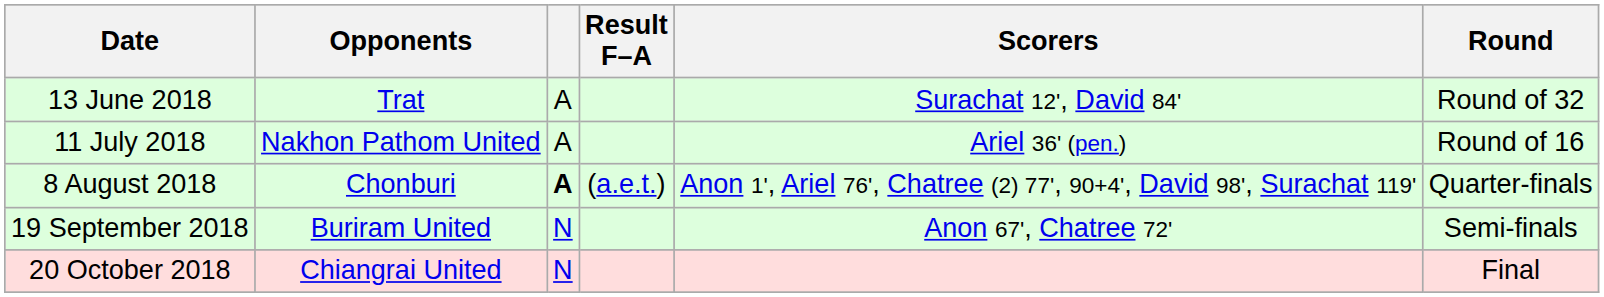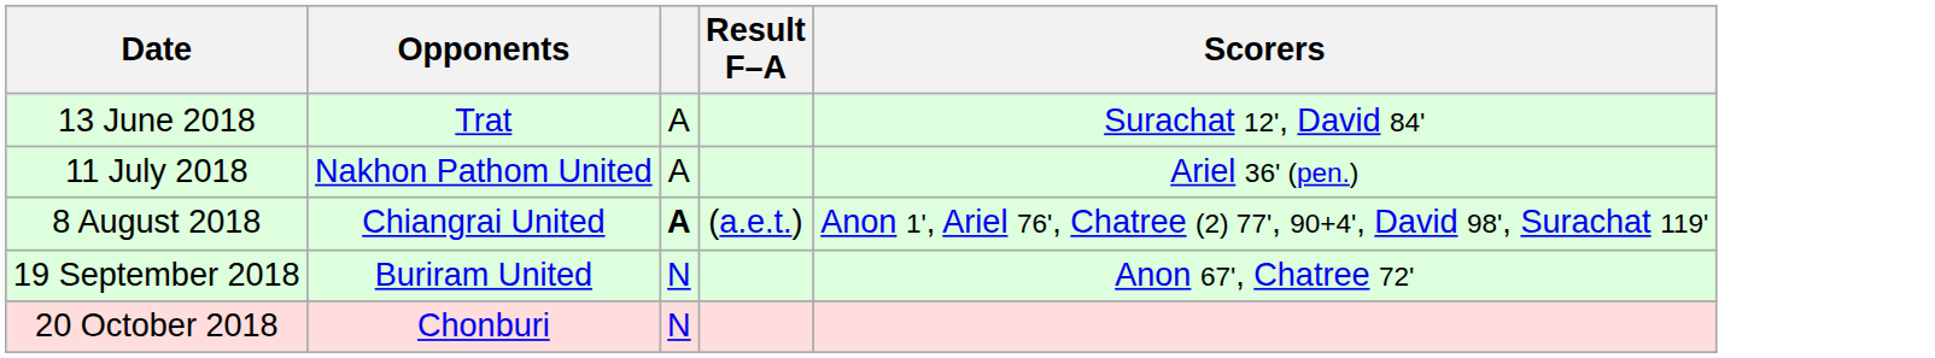 <table class="wikitable" style="text-align:center">
 <tr>
 <th>Date</th>
 <th>Opponents</th>
 <th></th>
 <th>Result<br>F–A</th>
 <th>Scorers</th>
-<th>Round</th>
 </tr>
 <tr bgcolor="#ddffdd">
 <td nowrap>13 June 2018</td>
 <td nowrap><a href='#'>Trat</a></td>
 <td>A</td>
 <td nowrap> </td>
 <td nowrap><a href='#'>Surachat</a> <small>12'</small>, <a href='#'>David</a> <small>84'</small></td>
-<td nowrap>Round of 32</td>
 </tr>
 <tr bgcolor="#ddffdd">
 <td nowrap>11 July 2018</td>
 <td nowrap><a href='#'>Nakhon Pathom United</a></td>
 <td>A</td>
 <td nowrap> </td>
 <td nowrap><a href='#'>Ariel</a> <small>36' (<a href='#'>pen.</a>)</small></td>
-<td nowrap>Round of 16</td>
 </tr>
 <tr bgcolor="#ddffdd">
 <td nowrap>8 August 2018</td>
-<td nowrap><a href='#'>Chonburi</a></td>
+<td nowrap><a href='#'>Chiangrai United</a></td>
 <td><strong>A</strong></td>
 <td nowrap>  (<a href='#'>a.e.t.</a>)</td>
 <td nowrap><a href='#'>Anon</a> <small>1'</small>, <a href='#'>Ariel</a> <small>76'</small>, <a href='#'>Chatree</a> <small>(2) 77'</small>, <small>90+4'</small>, <a href='#'>David</a> <small>98'</small>, <a href='#'>Surachat</a> <small>119'</small></td>
-<td nowrap>Quarter-finals</td>
 </tr>
 <tr bgcolor="#ddffdd">
 <td nowrap>19 September 2018</td>
 <td nowrap><a href='#'>Buriram United</a></td>
 <td><a href='#'>N</a></td>
 <td nowrap> </td>
 <td nowrap><a href='#'>Anon</a> <small>67'</small>, <a href='#'>Chatree</a> <small>72'</small></td>
-<td nowrap>Semi-finals</td>
 </tr>
 <tr bgcolor="#ffdddd">
 <td nowrap>20 October 2018</td>
-<td nowrap><a href='#'>Chiangrai United</a></td>
+<td nowrap><a href='#'>Chonburi</a></td>
 <td><a href='#'>N</a></td>
 <td nowrap> </td>
 <td nowrap></td>
-<td nowrap>Final</td>
 </tr>
 </table>
